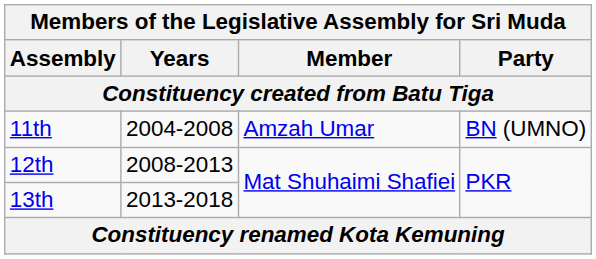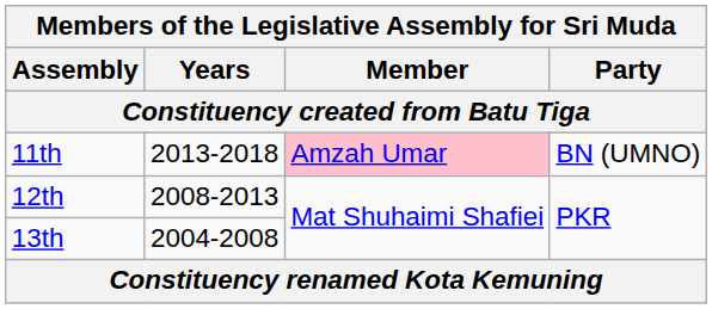 <table class="wikitable">
 <tr>
 <th colspan="4">Members of the Legislative Assembly for Sri Muda</th>
 </tr>
 <tr>
 <th>Assembly</th>
 <th>Years</th>
 <th>Member</th>
 <th>Party</th>
 </tr>
 <tr>
 <th colspan="4" align="center"><em>Constituency created from Batu Tiga</em></th>
 </tr>
 <tr>
 <td><a href='#'>11th</a></td>
-<td>2004-2008</td>
-<td><a href='#'>Amzah Umar</a></td>
+<td>2013-2018</td>
+<td style="background: pink;"><a href='#'>Amzah Umar</a></td>
 <td><a href='#'>BN</a> (UMNO)</td>
 </tr>
 <tr>
 <td><a href='#'>12th</a></td>
 <td>2008-2013</td>
 <td rowspan="2"><a href='#'>Mat Shuhaimi Shafiei</a></td>
 <td rowspan="2"><a href='#'>PKR</a></td>
 </tr>
 <tr>
 <td><a href='#'>13th</a></td>
-<td>2013-2018</td>
+<td>2004-2008</td>
 </tr>
 <tr>
 <th colspan="4" align="center"><em>Constituency renamed Kota Kemuning</em></th>
 </tr>
 </table>
